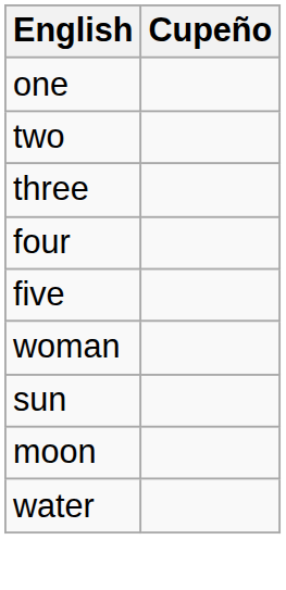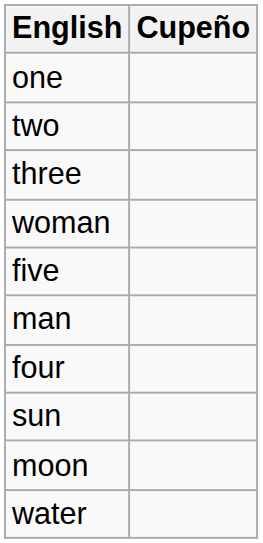 <table class="wikitable">
 <tr>
 <th>English</th>
 <th>Cupeño</th>
 </tr>
 <tr>
 <td>one</td>
 <td></td>
 </tr>
 <tr>
 <td>two</td>
 <td></td>
 </tr>
 <tr>
 <td>three</td>
 <td></td>
 </tr>
 <tr>
-<td>four</td>
+<td>woman</td>
 <td></td>
 </tr>
 <tr>
 <td>five</td>
 <td></td>
 </tr>
 <tr>
-<td>woman</td>
+<td>man</td>
+<td></td>
+</tr>
+<tr>
+<td>four</td>
 <td></td>
 </tr>
 <tr>
 <td>sun</td>
 <td></td>
 </tr>
 <tr>
 <td>moon</td>
 <td></td>
 </tr>
 <tr>
 <td>water</td>
 <td></td>
 </tr>
 </table>
